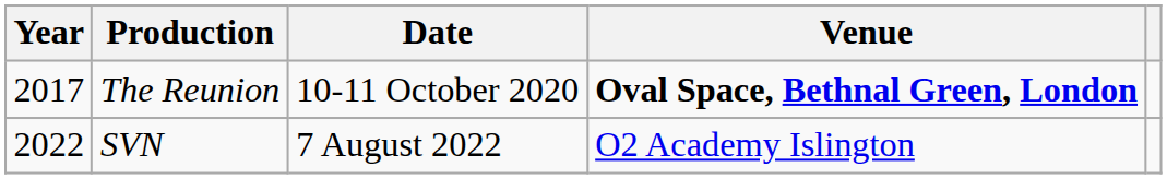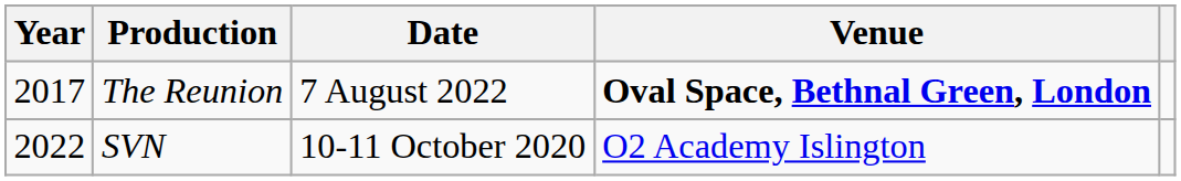 <table class="wikitable plainrowheaders sortable">
 <tr>
 <th scope="col">Year</th>
 <th scope="col">Production</th>
 <th scope="col">Date</th>
 <th scope="col">Venue</th>
 <th style="text-align: center;" class="unsortable"></th>
 </tr>
 <tr>
 <td>2017</td>
 <td><em>The Reunion</em></td>
-<td>10-11 October 2020</td>
+<td>7 August 2022</td>
 <td><strong>Oval Space, <a href='#'>Bethnal Green</a>, <a href='#'>London</a></strong></td>
 <td></td>
 </tr>
 <tr>
 <td rowspan="4">2022</td>
 <td><em>SVN</em></td>
-<td>7 August 2022</td>
+<td>10-11 October 2020</td>
 <td rowspan="5"><a href='#'>O2 Academy Islington</a></td>
 <td></td>
 </tr>
 </table>
